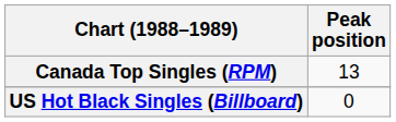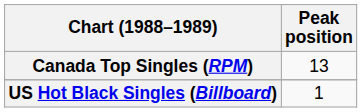 <table class="wikitable sortable plainrowheaders" style="text-align:center">
 <tr>
 <th scope="col">Chart (1988–1989)</th>
 <th scope="col">Peak<br>position</th>
 </tr>
 <tr>
 <th scope="row">Canada Top Singles (<em><a href='#'>RPM</a></em>)</th>
 <td>13</td>
 </tr>
 <tr>
 </tr>
 <tr>
 </tr>
 <tr>
 </tr>
 <tr>
 </tr>
 <tr>
 <th scope="row">US <a href='#'>Hot Black Singles</a> (<em><a href='#'>Billboard</a></em>)</th>
-<td>0</td>
+<td>1</td>
 </tr>
 </table>
